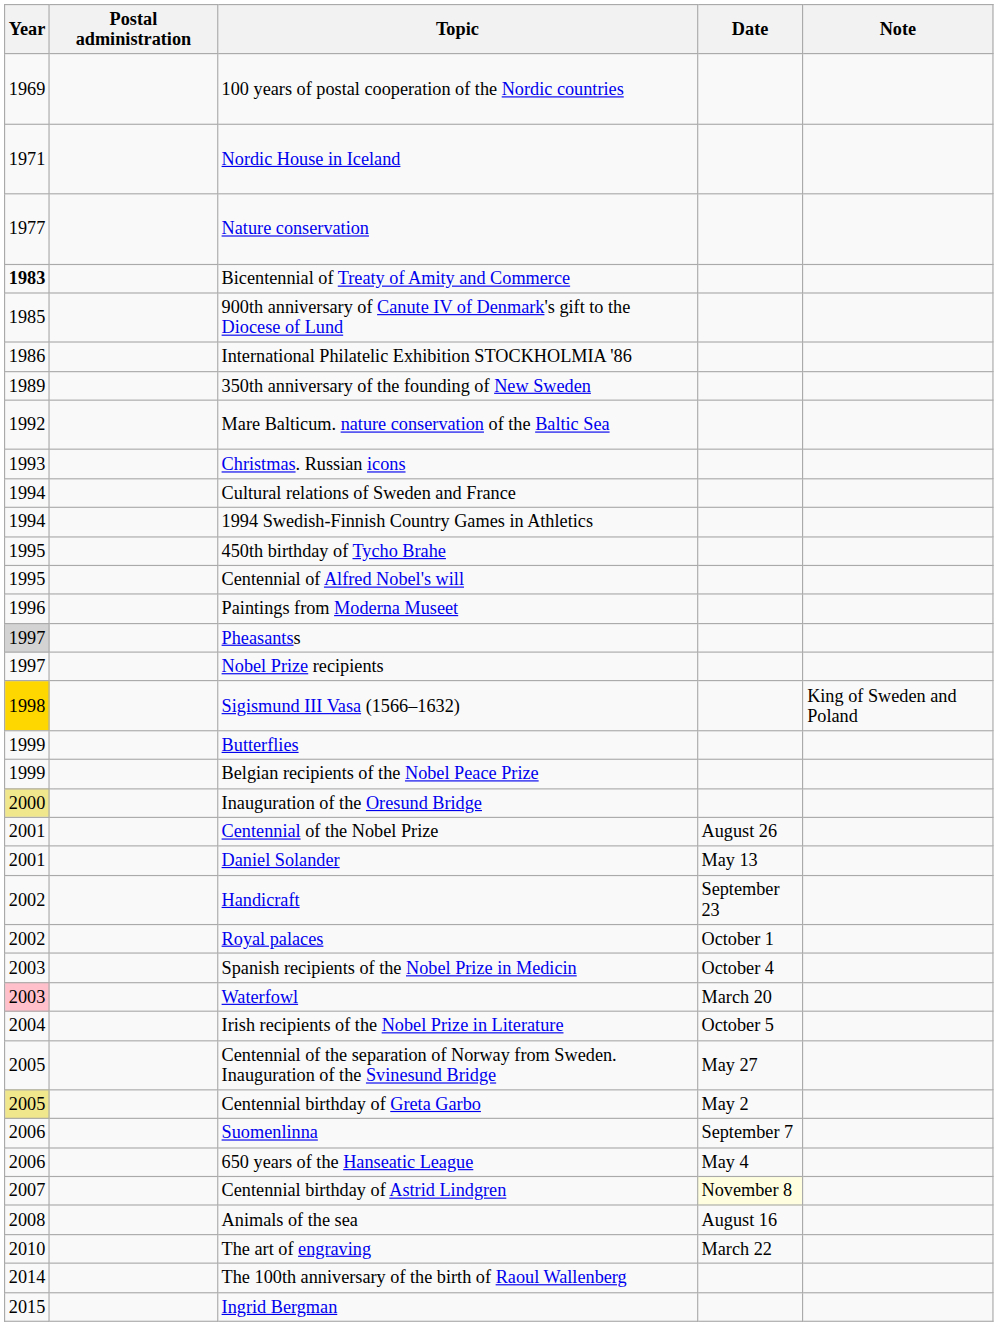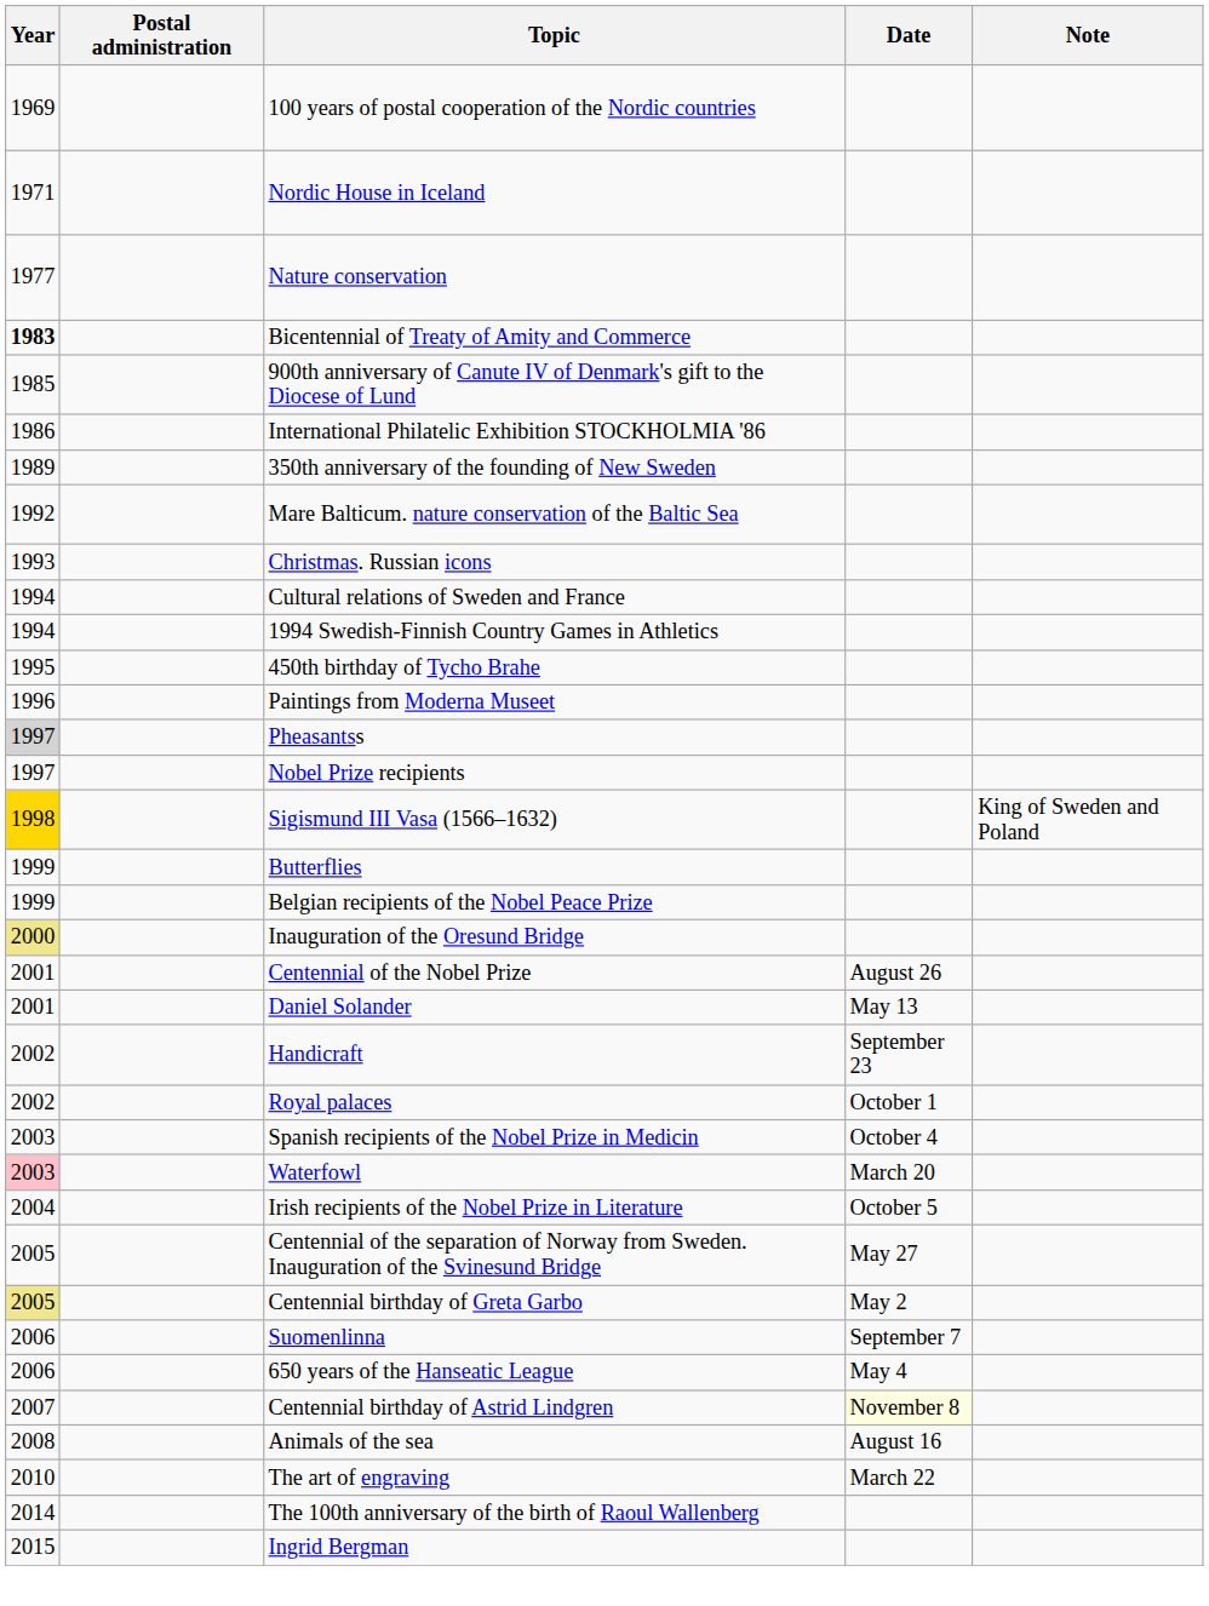 <table class="wikitable">
 <tr>
 <th>Year</th>
 <th>Postal administration</th>
 <th>Topic</th>
 <th>Date</th>
 <th>Note</th>
 </tr>
 <tr>
 <td>1969</td>
 <td><br><br><br></td>
 <td>100 years of postal cooperation of the <a href='#'>Nordic countries</a></td>
 <td></td>
 <td></td>
 </tr>
 <tr>
 <td>1971</td>
 <td><br><br><br></td>
 <td><a href='#'>Nordic House in Iceland</a></td>
 <td></td>
 <td></td>
 </tr>
 <tr>
 <td>1977</td>
 <td><br><br><br></td>
 <td><a href='#'>Nature conservation</a></td>
 <td></td>
 <td></td>
 </tr>
 <tr>
 <td><strong>1983</strong></td>
 <td></td>
 <td>Bicentennial of <a href='#'>Treaty of Amity and Commerce</a></td>
 <td></td>
 <td></td>
 </tr>
 <tr>
 <td>1985</td>
 <td></td>
 <td>900th anniversary of <a href='#'>Canute IV of Denmark</a>'s gift to the <a href='#'>Diocese of Lund</a></td>
 <td></td>
 <td></td>
 </tr>
 <tr>
 <td>1986</td>
 <td></td>
 <td>International Philatelic Exhibition STOCKHOLMIA '86</td>
 <td></td>
 <td></td>
 </tr>
 <tr>
 <td>1989</td>
 <td><br></td>
 <td>350th anniversary of the founding of <a href='#'>New Sweden</a></td>
 <td></td>
 <td></td>
 </tr>
 <tr>
 <td>1992</td>
 <td><br><br></td>
 <td>Mare Balticum. <a href='#'>nature conservation</a> of the <a href='#'>Baltic Sea</a></td>
 <td></td>
 <td></td>
 </tr>
 <tr>
 <td>1993</td>
 <td></td>
 <td><a href='#'>Christmas</a>. Russian <a href='#'>icons</a></td>
 <td></td>
 <td></td>
 </tr>
 <tr>
 <td>1994</td>
 <td></td>
 <td>Cultural relations of Sweden and France</td>
 <td></td>
 <td></td>
 </tr>
 <tr>
 <td>1994</td>
 <td></td>
 <td>1994 Swedish-Finnish Country Games in Athletics</td>
 <td></td>
 <td></td>
 </tr>
 <tr>
 <td>1995</td>
 <td></td>
 <td>450th birthday of <a href='#'>Tycho Brahe</a></td>
-<td></td>
-<td></td>
-</tr>
-<tr>
-<td>1995</td>
-<td></td>
-<td>Centennial of <a href='#'>Alfred Nobel's will</a></td>
 <td></td>
 <td></td>
 </tr>
 <tr>
 <td>1996</td>
 <td><br></td>
 <td>Paintings from <a href='#'>Moderna Museet</a></td>
 <td></td>
 <td></td>
 </tr>
 <tr>
 <td style="background: lightgrey;">1997</td>
 <td></td>
 <td><a href='#'>Pheasants</a>s</td>
 <td></td>
 <td></td>
 </tr>
 <tr>
 <td>1997</td>
 <td></td>
 <td><a href='#'>Nobel Prize</a> recipients</td>
 <td></td>
 <td></td>
 </tr>
 <tr>
 <td style="background: gold;">1998</td>
 <td></td>
 <td><a href='#'>Sigismund III Vasa</a> (1566–1632)</td>
 <td></td>
 <td>King of Sweden and Poland</td>
 </tr>
 <tr>
 <td>1999</td>
 <td></td>
 <td><a href='#'>Butterflies</a></td>
 <td></td>
 <td></td>
 </tr>
 <tr>
 <td>1999</td>
 <td></td>
 <td>Belgian recipients of the <a href='#'>Nobel Peace Prize</a></td>
 <td></td>
 <td></td>
 </tr>
 <tr>
 <td style="background: khaki;">2000</td>
 <td></td>
 <td>Inauguration of the <a href='#'>Oresund Bridge</a></td>
 <td></td>
 <td></td>
 </tr>
 <tr>
 <td>2001</td>
 <td></td>
 <td><a href='#'>Centennial</a> of the Nobel Prize</td>
 <td>August 26</td>
 <td></td>
 </tr>
 <tr>
 <td>2001</td>
 <td></td>
 <td><a href='#'>Daniel Solander</a></td>
 <td>May 13</td>
 <td></td>
 </tr>
 <tr>
 <td>2002</td>
 <td></td>
 <td><a href='#'>Handicraft</a></td>
 <td>September 23</td>
 <td></td>
 </tr>
 <tr>
 <td>2002</td>
 <td></td>
 <td><a href='#'>Royal palaces</a></td>
 <td>October 1</td>
 <td></td>
 </tr>
 <tr>
 <td>2003</td>
 <td></td>
 <td>Spanish recipients of the <a href='#'>Nobel Prize in Medicin</a></td>
 <td>October 4</td>
 <td></td>
 </tr>
 <tr>
 <td style="background: pink;">2003</td>
 <td></td>
 <td><a href='#'>Waterfowl</a></td>
 <td>March 20</td>
 <td></td>
 </tr>
 <tr>
 <td>2004</td>
 <td></td>
 <td>Irish recipients of the <a href='#'>Nobel Prize in Literature</a></td>
 <td>October 5</td>
 <td></td>
 </tr>
 <tr>
 <td>2005</td>
 <td></td>
 <td>Centennial of the separation of Norway from Sweden. <br>Inauguration of the <a href='#'>Svinesund Bridge</a></td>
 <td>May 27</td>
 <td></td>
 </tr>
 <tr>
 <td style="background: khaki;">2005</td>
 <td></td>
 <td>Centennial birthday of <a href='#'>Greta Garbo</a></td>
 <td>May 2</td>
 <td></td>
 </tr>
 <tr>
 <td>2006</td>
 <td></td>
 <td><a href='#'>Suomenlinna</a></td>
 <td>September 7</td>
 <td></td>
 </tr>
 <tr>
 <td>2006</td>
 <td></td>
 <td>650 years of the <a href='#'>Hanseatic League</a></td>
 <td>May 4</td>
 <td></td>
 </tr>
 <tr>
 <td>2007</td>
 <td></td>
 <td>Centennial birthday of <a href='#'>Astrid Lindgren</a></td>
 <td style="background: lightyellow;">November 8</td>
 <td></td>
 </tr>
 <tr>
 <td>2008</td>
 <td></td>
 <td>Animals of the sea</td>
 <td>August 16</td>
 <td></td>
 </tr>
 <tr>
 <td>2010</td>
 <td></td>
 <td>The art of <a href='#'>engraving</a></td>
 <td>March 22</td>
 <td></td>
 </tr>
 <tr>
 <td>2014</td>
 <td></td>
 <td>The 100th anniversary of the birth of <a href='#'>Raoul Wallenberg</a></td>
 <td></td>
 <td></td>
 </tr>
 <tr>
 <td>2015</td>
 <td></td>
 <td><a href='#'>Ingrid Bergman</a></td>
 <td></td>
 <td></td>
 </tr>
 </table>
